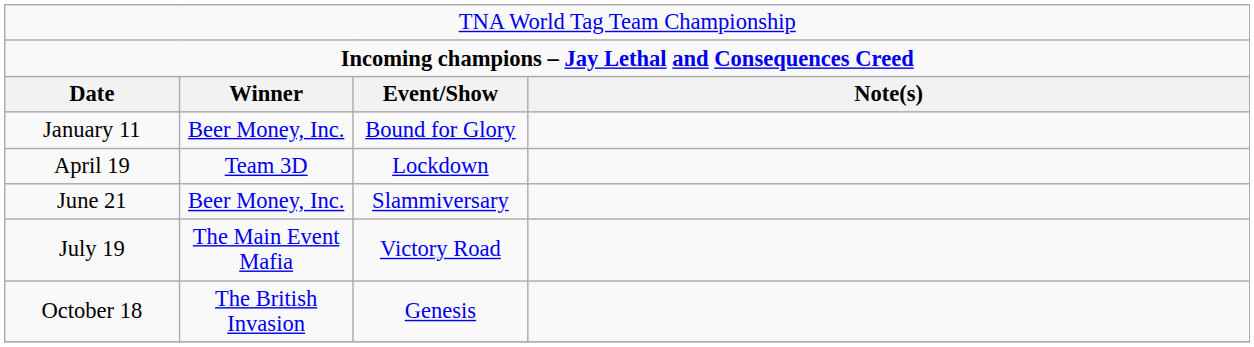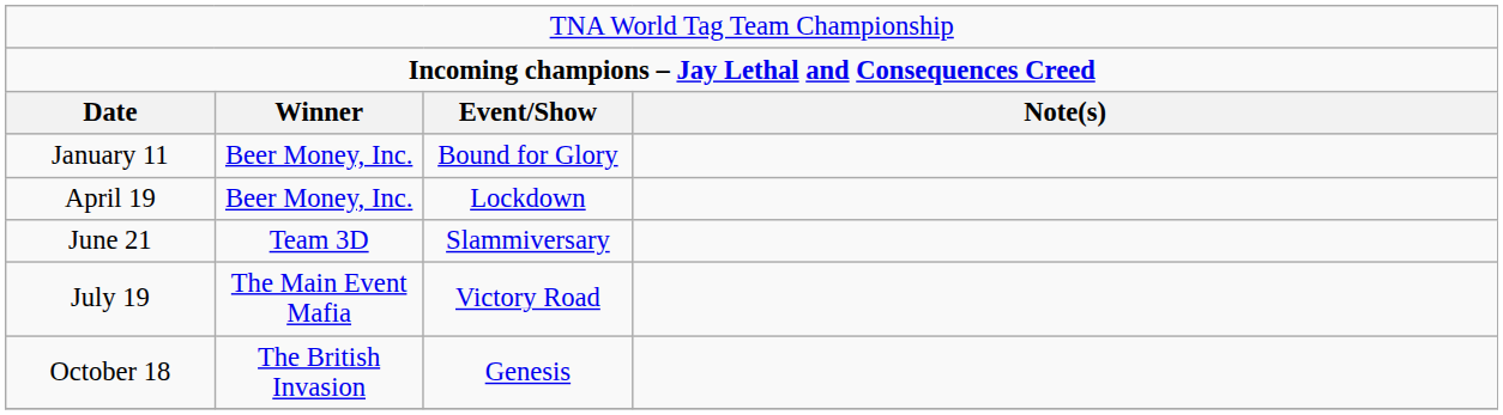 <table class="wikitable" style="text-align:center; width:100%;">
 <tr>
 <td colspan="5"><a href='#'>TNA World Tag Team Championship</a></td>
 </tr>
 <tr>
 <td colspan="5"><strong>Incoming champions – <a href='#'>Jay Lethal</a> <a href='#'>and</a> <a href='#'>Consequences Creed</a></strong></td>
 </tr>
 <tr>
 <th width="14%">Date</th>
 <th width="14%">Winner</th>
 <th width="14%">Event/Show</th>
 <th width="58%">Note(s)</th>
 </tr>
 <tr>
 <td>January 11</td>
 <td><a href='#'>Beer Money, Inc.</a><br></td>
 <td><a href='#'>Bound for Glory</a></td>
 <td></td>
 </tr>
 <tr>
 <td>April 19</td>
-<td><a href='#'>Team 3D</a><br></td>
+<td><a href='#'>Beer Money, Inc.</a><br></td>
 <td><a href='#'>Lockdown</a></td>
 <td></td>
 </tr>
 <tr>
 <td>June 21</td>
-<td><a href='#'>Beer Money, Inc.</a><br></td>
+<td><a href='#'>Team 3D</a><br></td>
 <td><a href='#'>Slammiversary</a></td>
 <td></td>
 </tr>
 <tr>
 <td>July 19</td>
 <td><a href='#'>The Main Event Mafia</a><br></td>
 <td><a href='#'>Victory Road</a></td>
 <td></td>
 </tr>
 <tr>
 <td>October 18</td>
 <td><a href='#'>The British Invasion</a><br></td>
 <td><a href='#'>Genesis</a></td>
 <td></td>
 </tr>
 <tr>
 </tr>
 </table>
